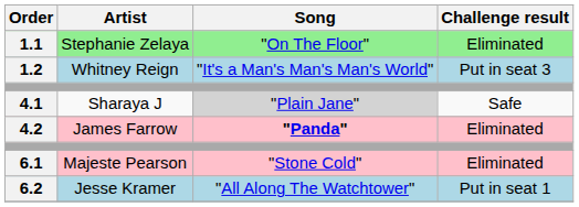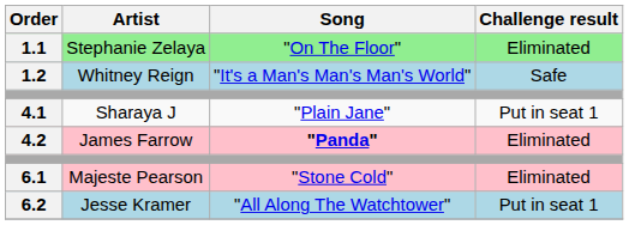 <table class="wikitable plainrowheaders" style="text-align: center;">
 <tr>
 <th>Order</th>
 <th>Artist</th>
 <th>Song</th>
 <th>Challenge result</th>
 </tr>
 <tr style="background:lightgreen;">
 <th>1.1</th>
 <td>Stephanie Zelaya</td>
 <td>"<a href='#'>On The Floor</a>"</td>
 <td>Eliminated</td>
 </tr>
 <tr bgcolor=lightblue>
 <th>1.2</th>
 <td>Whitney Reign</td>
 <td>"<a href='#'>It's a Man's Man's Man's World</a>"</td>
-<td>Put in seat 3</td>
+<td>Safe</td>
 </tr>
 <tr>
 <td colspan="4" style="background:darkgray"></td>
 </tr>
 <tr>
 <th>4.1</th>
 <td>Sharaya J</td>
-<td style="background: lightgrey;">"<a href='#'>Plain Jane</a>"</td>
-<td>Safe</td>
+<td>"<a href='#'>Plain Jane</a>"</td>
+<td>Put in seat 1</td>
 </tr>
 <tr style="background:pink;">
 <th>4.2</th>
 <td>James Farrow</td>
 <td><strong>"<a href='#'>Panda</a>"</strong></td>
 <td>Eliminated</td>
 </tr>
 <tr>
 <td colspan="4" style="background:darkgray"></td>
 </tr>
 <tr bgcolor=pink>
 <th>6.1</th>
 <td>Majeste Pearson</td>
 <td>"<a href='#'>Stone Cold</a>"</td>
 <td>Eliminated</td>
 </tr>
 <tr bgcolor=lightblue>
 <th>6.2</th>
 <td>Jesse Kramer</td>
 <td>"<a href='#'>All Along The Watchtower</a>"</td>
 <td>Put in seat 1</td>
 </tr>
 <tr>
 </tr>
 </table>
